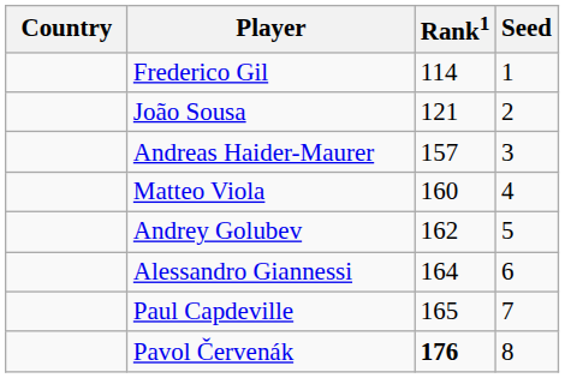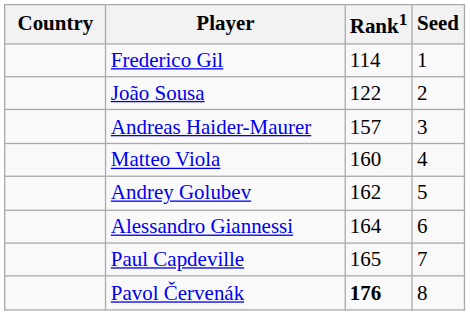 <table class="sortable wikitable">
 <tr>
 <th width="70">Country</th>
 <th width="175">Player</th>
 <th>Rank<sup>1</sup></th>
 <th>Seed</th>
 </tr>
 <tr>
 <td></td>
 <td><a href='#'>Frederico Gil</a></td>
 <td>114</td>
 <td>1</td>
 </tr>
 <tr>
 <td></td>
 <td><a href='#'>João Sousa</a></td>
-<td>121</td>
+<td>122</td>
 <td>2</td>
 </tr>
 <tr>
 <td></td>
 <td><a href='#'>Andreas Haider-Maurer</a></td>
 <td>157</td>
 <td>3</td>
 </tr>
 <tr>
 <td></td>
 <td><a href='#'>Matteo Viola</a></td>
 <td>160</td>
 <td>4</td>
 </tr>
 <tr>
 <td></td>
 <td><a href='#'>Andrey Golubev</a></td>
 <td>162</td>
 <td>5</td>
 </tr>
 <tr>
 <td></td>
 <td><a href='#'>Alessandro Giannessi</a></td>
 <td>164</td>
 <td>6</td>
 </tr>
 <tr>
 <td></td>
 <td><a href='#'>Paul Capdeville</a></td>
 <td>165</td>
 <td>7</td>
 </tr>
 <tr>
 <td></td>
 <td><a href='#'>Pavol Červenák</a></td>
 <td><strong>176</strong></td>
 <td>8</td>
 </tr>
 </table>
